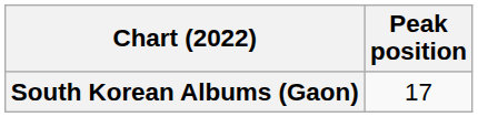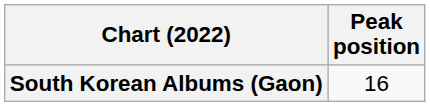 <table class="wikitable sortable plainrowheaders" style="text-align:center">
 <tr>
 <th scope="col">Chart (2022)</th>
 <th scope="col">Peak<br>position</th>
 </tr>
 <tr>
 <th scope="row">South Korean Albums (Gaon)</th>
-<td>17</td>
+<td>16</td>
 </tr>
 </table>
